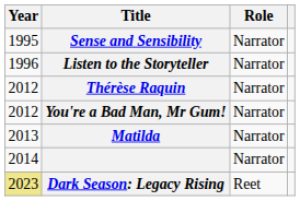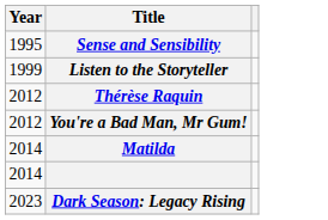 <table class="wikitable plainrowheaders unsortable">
 <tr>
 <th scope="col">Year</th>
 <th scope="col">Title</th>
-<th scope="col">Role</th>
 <th scope="col" class="unsortable"></th>
 </tr>
 <tr>
 <td>1995</td>
 <th scope="row"><em><a href='#'>Sense and Sensibility</a></em></th>
-<td>Narrator</td>
 <td style="text-align:center;"></td>
 </tr>
 <tr>
-<td>1996</td>
+<td>1999</td>
 <th scope="row"><em>Listen to the Storyteller</em></th>
-<td>Narrator</td>
 <td style="text-align:center;"></td>
 </tr>
 <tr>
 <td>2012</td>
 <th scope="row"><em><a href='#'>Thérèse Raquin</a></em></th>
-<td>Narrator</td>
 <td style="text-align:center;"></td>
 </tr>
 <tr>
 <td>2012</td>
 <th scope="row"><em>You're a Bad Man, Mr Gum!</em></th>
-<td>Narrator</td>
 <td style="text-align:center;"></td>
 </tr>
 <tr>
-<td>2013</td>
+<td>2014</td>
 <th scope="row"><em><a href='#'>Matilda</a></em></th>
-<td>Narrator</td>
 <td style="text-align:center;"></td>
 </tr>
 <tr>
 <td>2014</td>
 <th scope="row"></th>
-<td>Narrator</td>
 <td style="text-align:center;"></td>
 </tr>
 <tr>
-<td style="background: khaki;">2023</td>
+<td>2023</td>
 <th scope="row"><em><a href='#'>Dark Season</a>: Legacy Rising</em></th>
-<td>Reet</td>
 <td style="text-align:center;"></td>
 </tr>
 </table>
